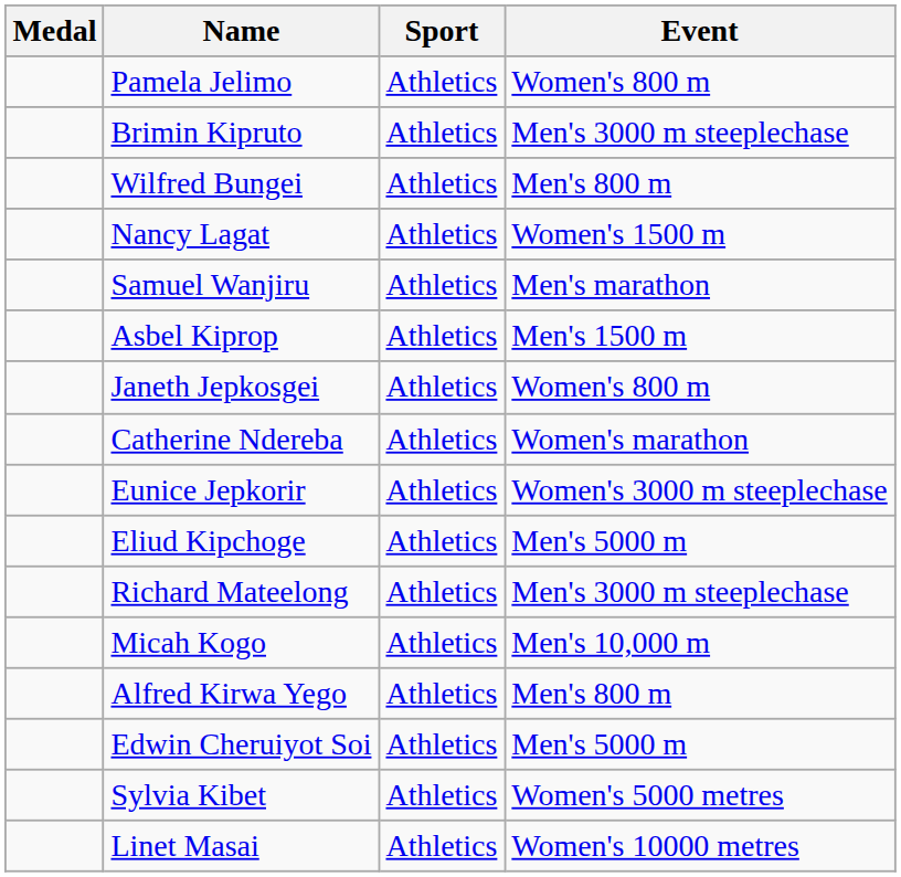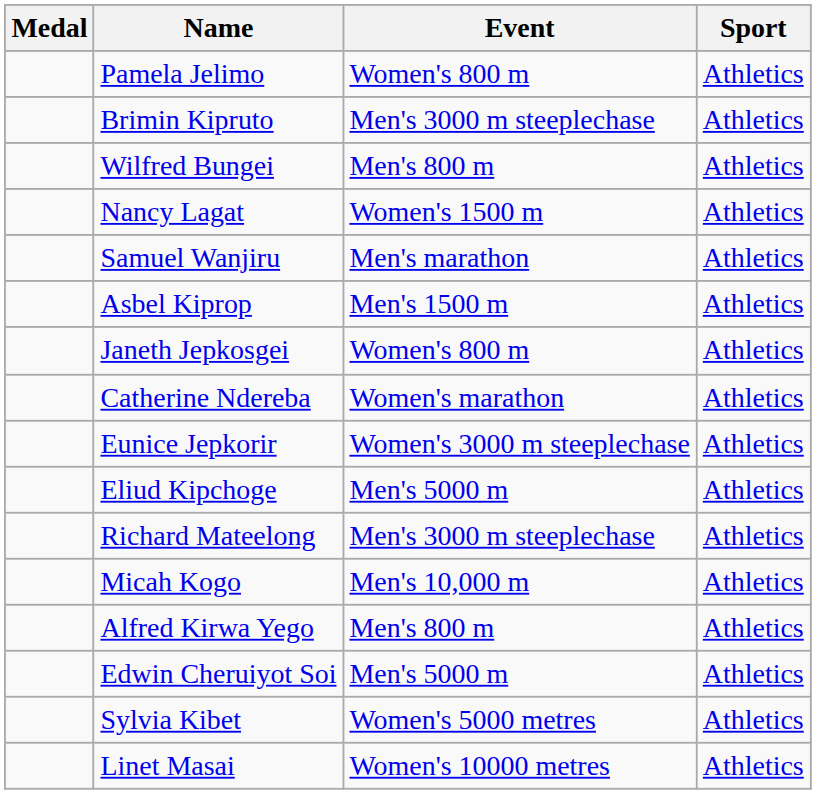 <table class="wikitable sortable" style="font-size:95%">
 <tr>
 <th>Medal</th>
 <th>Name</th>
+<th>Event</th>
 <th>Sport</th>
-<th>Event</th>
 </tr>
 <tr>
 <td></td>
 <td><a href='#'>Pamela Jelimo</a></td>
+<td><a href='#'>Women's 800 m</a></td>
 <td><a href='#'>Athletics</a></td>
-<td><a href='#'>Women's 800 m</a></td>
 </tr>
 <tr>
 <td></td>
 <td><a href='#'>Brimin Kipruto</a></td>
+<td><a href='#'>Men's 3000 m steeplechase</a></td>
 <td><a href='#'>Athletics</a></td>
-<td><a href='#'>Men's 3000 m steeplechase</a></td>
 </tr>
 <tr>
 <td></td>
 <td><a href='#'>Wilfred Bungei</a></td>
+<td><a href='#'>Men's 800 m</a></td>
 <td><a href='#'>Athletics</a></td>
-<td><a href='#'>Men's 800 m</a></td>
 </tr>
 <tr>
 <td></td>
 <td><a href='#'>Nancy Lagat</a></td>
+<td><a href='#'>Women's 1500 m</a></td>
 <td><a href='#'>Athletics</a></td>
-<td><a href='#'>Women's 1500 m</a></td>
 </tr>
 <tr>
 <td></td>
 <td><a href='#'>Samuel Wanjiru</a></td>
+<td><a href='#'>Men's marathon</a></td>
 <td><a href='#'>Athletics</a></td>
-<td><a href='#'>Men's marathon</a></td>
 </tr>
 <tr>
 <td></td>
 <td><a href='#'>Asbel Kiprop</a></td>
+<td><a href='#'>Men's 1500 m</a></td>
 <td><a href='#'>Athletics</a></td>
-<td><a href='#'>Men's 1500 m</a></td>
 </tr>
 <tr>
 <td></td>
 <td><a href='#'>Janeth Jepkosgei</a></td>
+<td><a href='#'>Women's 800 m</a></td>
 <td><a href='#'>Athletics</a></td>
-<td><a href='#'>Women's 800 m</a></td>
 </tr>
 <tr>
 <td></td>
 <td><a href='#'>Catherine Ndereba</a></td>
+<td><a href='#'>Women's marathon</a></td>
 <td><a href='#'>Athletics</a></td>
-<td><a href='#'>Women's marathon</a></td>
 </tr>
 <tr>
 <td></td>
 <td><a href='#'>Eunice Jepkorir</a></td>
+<td><a href='#'>Women's 3000 m steeplechase</a></td>
 <td><a href='#'>Athletics</a></td>
-<td><a href='#'>Women's 3000 m steeplechase</a></td>
 </tr>
 <tr>
 <td></td>
 <td><a href='#'>Eliud Kipchoge</a></td>
+<td><a href='#'>Men's 5000 m</a></td>
 <td><a href='#'>Athletics</a></td>
-<td><a href='#'>Men's 5000 m</a></td>
 </tr>
 <tr>
 <td></td>
 <td><a href='#'>Richard Mateelong</a></td>
+<td><a href='#'>Men's 3000 m steeplechase</a></td>
 <td><a href='#'>Athletics</a></td>
-<td><a href='#'>Men's 3000 m steeplechase</a></td>
 </tr>
 <tr>
 <td></td>
 <td><a href='#'>Micah Kogo</a></td>
+<td><a href='#'>Men's 10,000 m</a></td>
 <td><a href='#'>Athletics</a></td>
-<td><a href='#'>Men's 10,000 m</a></td>
 </tr>
 <tr>
 <td></td>
 <td><a href='#'>Alfred Kirwa Yego</a></td>
+<td><a href='#'>Men's 800 m</a></td>
 <td><a href='#'>Athletics</a></td>
-<td><a href='#'>Men's 800 m</a></td>
 </tr>
 <tr>
 <td></td>
 <td><a href='#'>Edwin Cheruiyot Soi</a></td>
+<td><a href='#'>Men's 5000 m</a></td>
 <td><a href='#'>Athletics</a></td>
-<td><a href='#'>Men's 5000 m</a></td>
 </tr>
 <tr>
 <td></td>
 <td><a href='#'>Sylvia Kibet</a></td>
+<td><a href='#'>Women's 5000 metres</a></td>
 <td><a href='#'>Athletics</a></td>
-<td><a href='#'>Women's 5000 metres</a></td>
 </tr>
 <tr>
 <td></td>
 <td><a href='#'>Linet Masai</a></td>
+<td><a href='#'>Women's 10000 metres</a></td>
 <td><a href='#'>Athletics</a></td>
-<td><a href='#'>Women's 10000 metres</a></td>
 </tr>
 </table>
